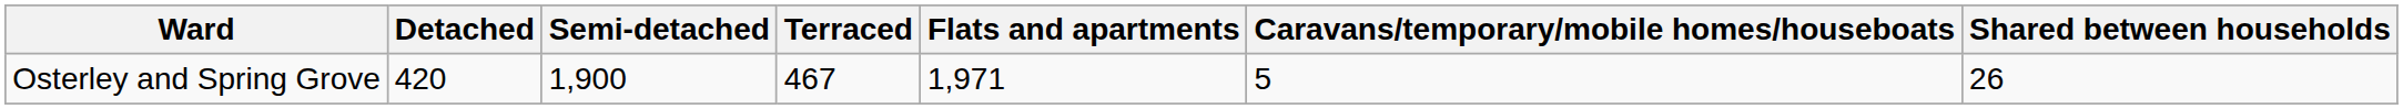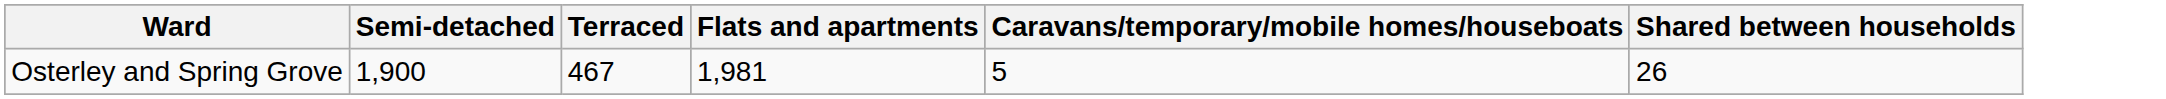 <table class="wikitable">
 <tr>
 <th>Ward</th>
-<th>Detached</th>
 <th>Semi-detached</th>
 <th>Terraced</th>
 <th>Flats and apartments</th>
 <th>Caravans/temporary/mobile homes/houseboats</th>
 <th>Shared between households</th>
 </tr>
 <tr>
 <td>Osterley and Spring Grove</td>
-<td>420</td>
 <td>1,900</td>
 <td>467</td>
-<td>1,971</td>
+<td>1,981</td>
 <td>5</td>
 <td>26</td>
 </tr>
 </table>
